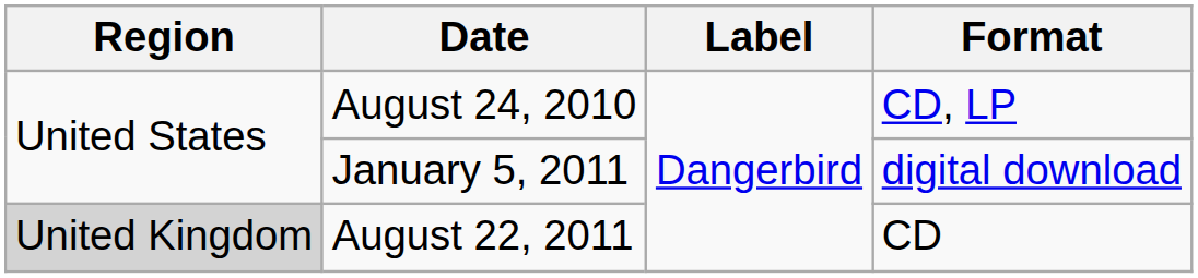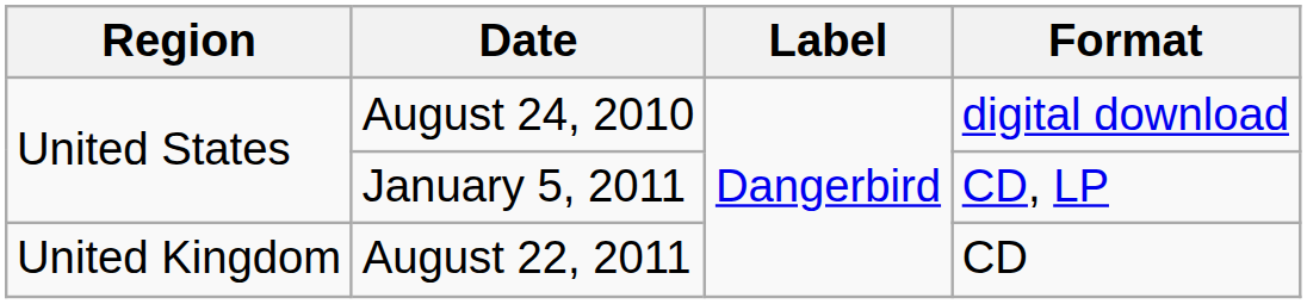 <table class="wikitable">
 <tr>
 <th>Region</th>
 <th>Date</th>
 <th>Label</th>
 <th>Format</th>
 </tr>
 <tr>
 <td rowspan="2">United States</td>
 <td>August 24, 2010</td>
 <td rowspan="3"><a href='#'>Dangerbird</a></td>
+<td><a href='#'>digital download</a></td>
+</tr>
+<tr>
+<td>January 5, 2011</td>
 <td><a href='#'>CD</a>, <a href='#'>LP</a></td>
 </tr>
 <tr>
-<td>January 5, 2011</td>
-<td><a href='#'>digital download</a></td>
-</tr>
-<tr>
-<td style="background: lightgrey;">United Kingdom</td>
+<td>United Kingdom</td>
 <td>August 22, 2011</td>
 <td>CD</td>
 </tr>
 </table>
